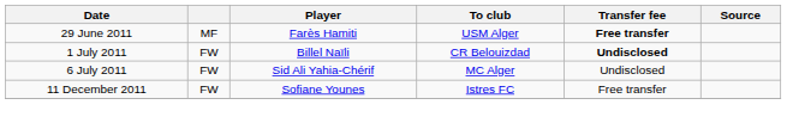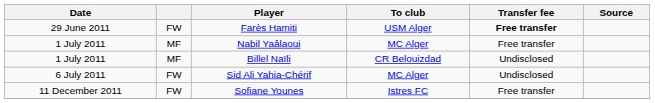 <table class="wikitable sortable" style="width:70%; text-align:center; font-size:85%; text-align:centre;">
 <tr>
 <th>Date</th>
 <th></th>
 <th>Player</th>
 <th>To club</th>
 <th>Transfer fee</th>
 <th>Source</th>
 </tr>
 <tr>
 <td>29 June 2011</td>
-<td>MF</td>
+<td>FW</td>
 <td> <a href='#'>Farès Hamiti</a></td>
 <td><a href='#'>USM Alger</a></td>
 <td><strong>Free transfer</strong></td>
 <td></td>
 </tr>
 <tr>
 <td>1 July 2011</td>
-<td>FW</td>
+<td>MF</td>
+<td> <a href='#'>Nabil Yaâlaoui</a></td>
+<td><a href='#'>MC Alger</a></td>
+<td>Free transfer</td>
+<td></td>
+</tr>
+<tr>
+<td>1 July 2011</td>
+<td>MF</td>
 <td> <a href='#'>Billel Naïli</a></td>
 <td><a href='#'>CR Belouizdad</a></td>
-<td><strong>Undisclosed</strong></td>
+<td>Undisclosed</td>
 <td></td>
 </tr>
 <tr>
 <td>6 July 2011</td>
 <td>FW</td>
 <td> <a href='#'>Sid Ali Yahia-Chérif</a></td>
 <td><a href='#'>MC Alger</a></td>
 <td>Undisclosed</td>
 <td></td>
 </tr>
 <tr>
 <td>11 December 2011</td>
 <td>FW</td>
 <td> <a href='#'>Sofiane Younes</a></td>
 <td> <a href='#'>Istres FC</a></td>
 <td>Free transfer</td>
 <td></td>
 </tr>
 <tr>
 </tr>
 </table>
